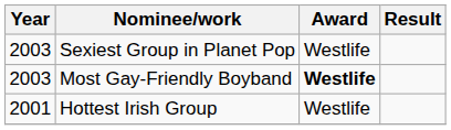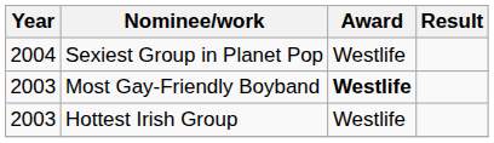 <table class="wikitable">
 <tr>
 <th>Year</th>
 <th>Nominee/work</th>
 <th>Award</th>
 <th>Result</th>
 </tr>
 <tr>
-<td>2003</td>
+<td>2004</td>
 <td>Sexiest Group in Planet Pop</td>
 <td>Westlife</td>
 <td></td>
 </tr>
 <tr>
 <td>2003</td>
 <td>Most Gay-Friendly Boyband</td>
 <td><strong>Westlife</strong></td>
 <td></td>
 </tr>
 <tr>
-<td>2001</td>
+<td>2003</td>
 <td>Hottest Irish Group</td>
 <td>Westlife</td>
 <td></td>
 </tr>
 <tr>
 </tr>
 </table>
